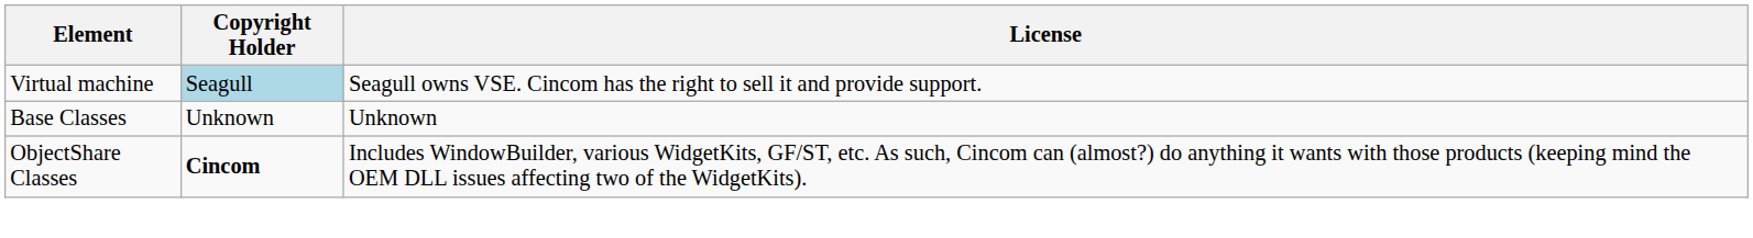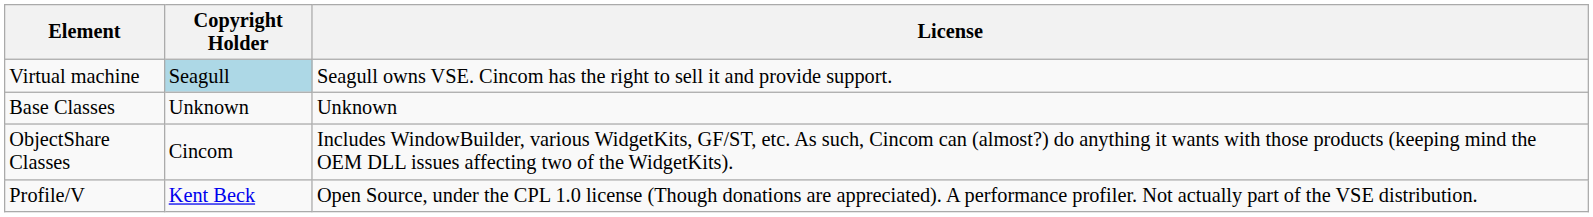 <table class="wikitable">
 <tr>
 <th>Element</th>
 <th>Copyright Holder</th>
 <th>License</th>
 </tr>
 <tr>
 <td>Virtual machine</td>
 <td style="background: lightblue;">Seagull</td>
 <td>Seagull owns VSE.  Cincom has the right to sell it and provide support.</td>
 </tr>
 <tr>
 <td>Base Classes</td>
 <td>Unknown</td>
 <td>Unknown</td>
 </tr>
 <tr>
 <td>ObjectShare Classes</td>
-<td><strong>Cincom</strong></td>
+<td>Cincom</td>
 <td>Includes WindowBuilder, various WidgetKits, GF/ST, etc. As such, Cincom can (almost?) do anything it wants with those products (keeping mind the OEM DLL issues affecting two of the WidgetKits).</td>
 </tr>
+<tr>
+<td>Profile/V</td>
+<td><a href='#'>Kent Beck</a></td>
+<td>Open Source, under the CPL 1.0 license (Though donations are appreciated). A performance profiler. Not actually part of the VSE distribution.</td>
+</tr>
 </table>
